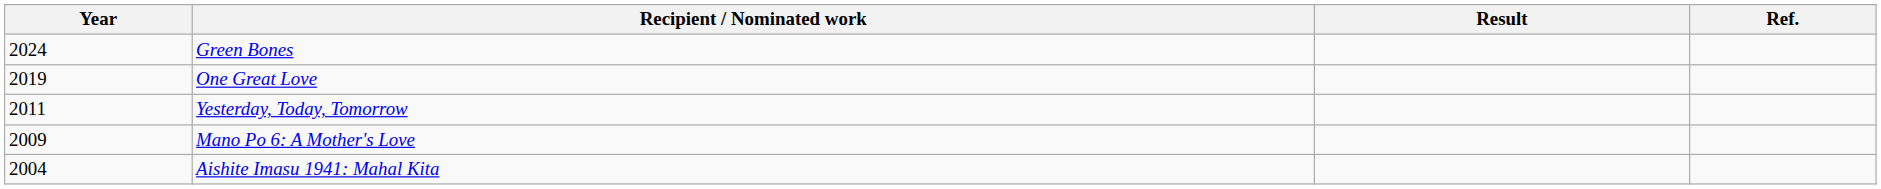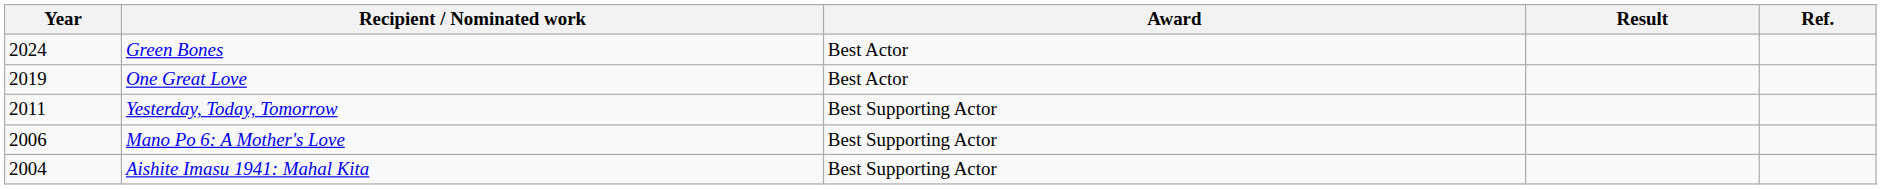 <table class="wikitable" style="width:80%">
 <tr>
 <th scope="col" width="5%" style="white-space: nowrap;">Year</th>
 <th scope="col" width="30%" style="white-space: nowrap;">Recipient / Nominated work</th>
+<th scope="col" width="30%" style="white-space: nowrap;">Award</th>
 <th scope="col" width="10%" style="white-space: nowrap;">Result</th>
 <th scope="col" width="5%" style="white-space: nowrap;">Ref.</th>
 </tr>
 <tr>
 <td>2024</td>
 <td><em><a href='#'>Green Bones</a></em></td>
+<td>Best Actor</td>
 <td></td>
 <td></td>
 </tr>
 <tr>
 <td>2019</td>
 <td><em><a href='#'>One Great Love</a></em></td>
+<td>Best Actor</td>
 <td></td>
 <td style="text-align:center;"></td>
 </tr>
 <tr>
 <td>2011</td>
 <td><em><a href='#'>Yesterday, Today, Tomorrow</a></em></td>
+<td>Best Supporting Actor</td>
 <td></td>
 <td style="text-align:center;"></td>
 </tr>
 <tr>
-<td>2009</td>
+<td>2006</td>
 <td><em><a href='#'>Mano Po 6: A Mother's Love</a></em></td>
+<td>Best Supporting Actor</td>
 <td></td>
 <td style="text-align:center;"></td>
 </tr>
 <tr>
 <td>2004</td>
 <td><em><a href='#'>Aishite Imasu 1941: Mahal Kita</a></em></td>
+<td>Best Supporting Actor</td>
 <td></td>
 <td style="text-align:center;"></td>
 </tr>
 </table>
